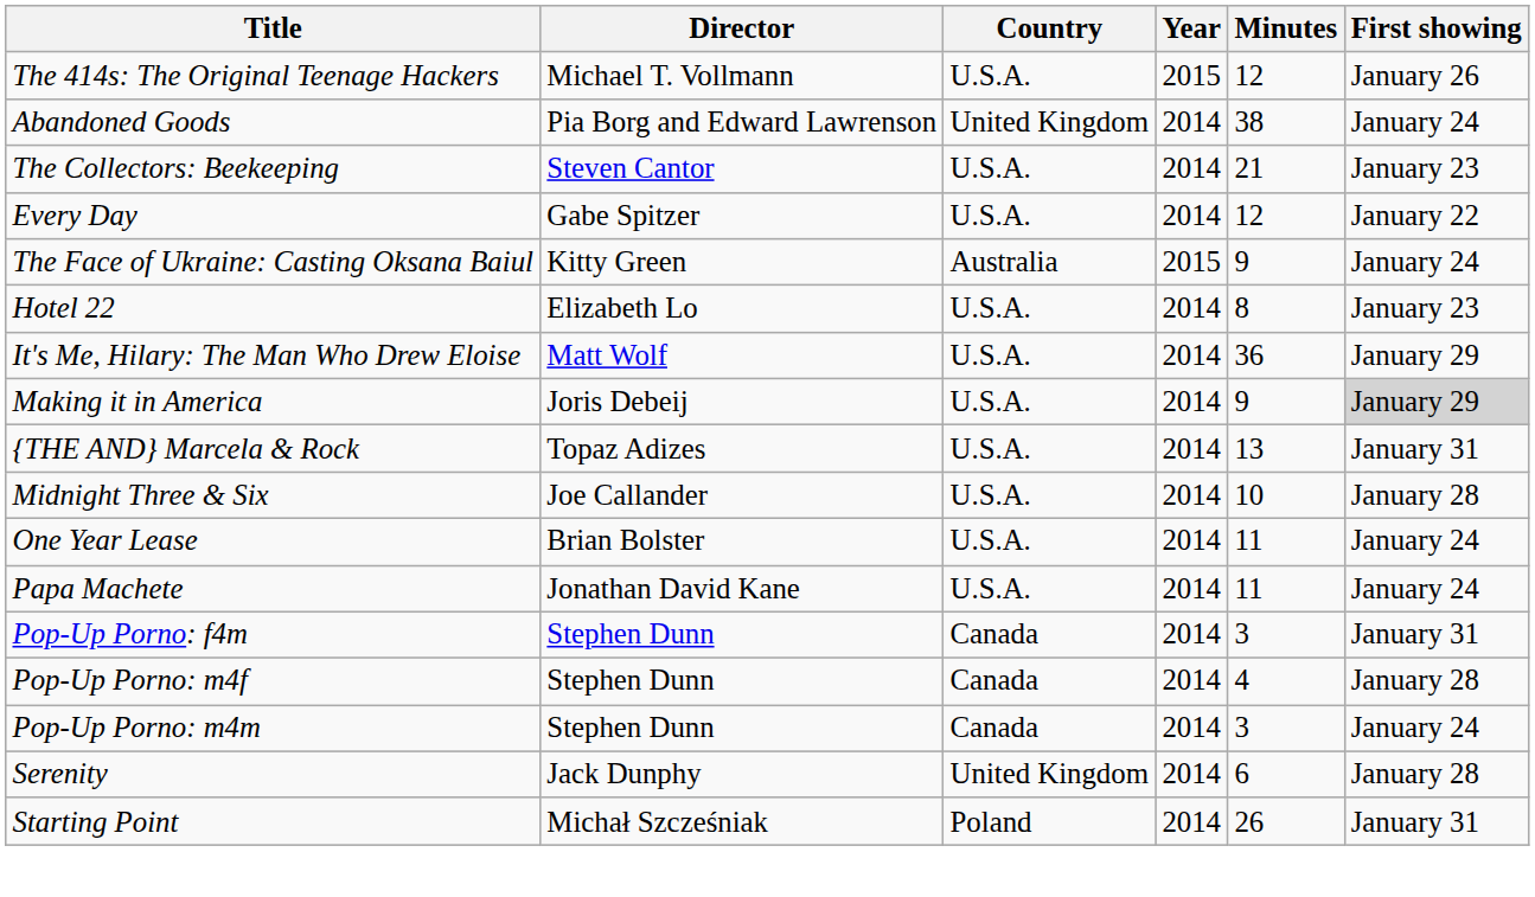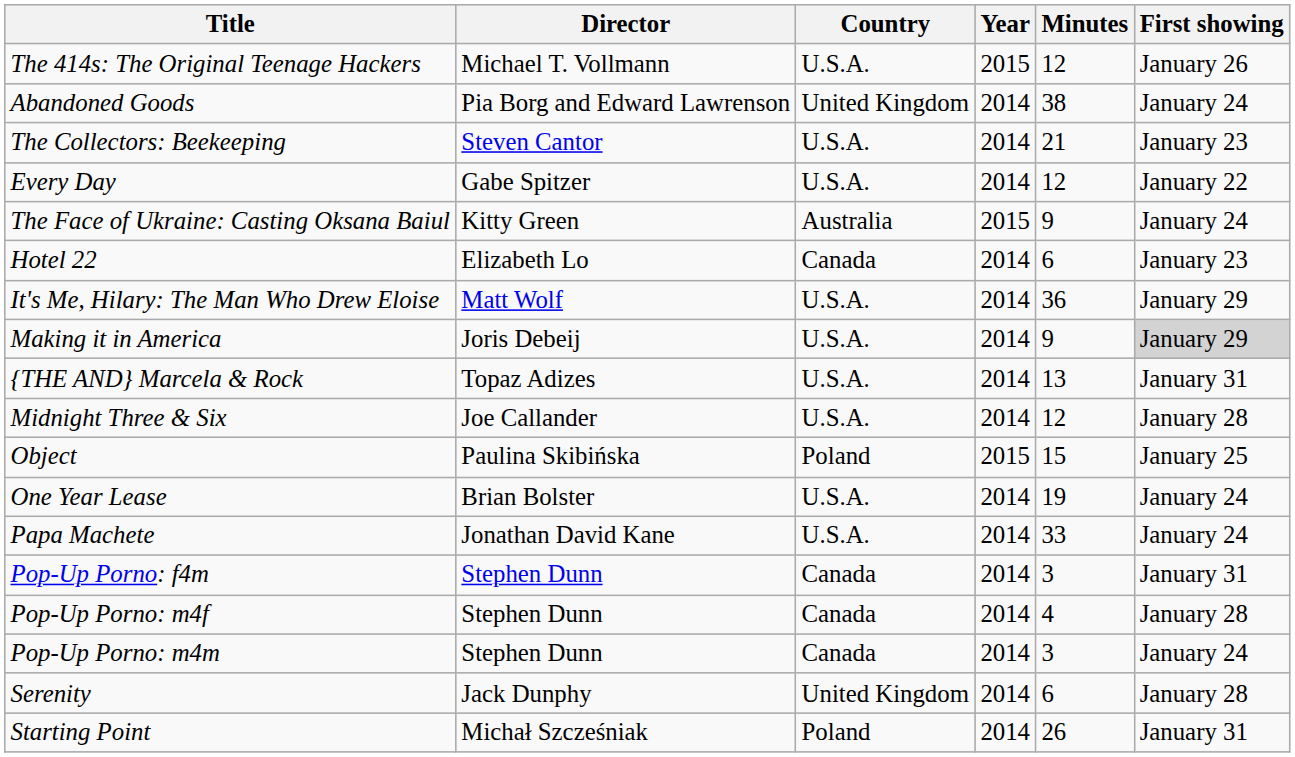 <table class="wikitable sortable">
 <tr>
 <th>Title</th>
 <th>Director</th>
 <th>Country</th>
 <th>Year</th>
 <th>Minutes</th>
 <th>First showing</th>
 </tr>
 <tr>
 <td><em>The 414s: The Original Teenage Hackers</em></td>
 <td>Michael T. Vollmann</td>
 <td>U.S.A.</td>
 <td>2015</td>
 <td>12</td>
 <td>January 26</td>
 </tr>
 <tr>
 <td><em>Abandoned Goods</em></td>
 <td>Pia Borg and Edward Lawrenson</td>
 <td>United Kingdom</td>
 <td>2014</td>
 <td>38</td>
 <td>January 24</td>
 </tr>
 <tr>
 <td><em>The Collectors: Beekeeping</em></td>
 <td><a href='#'>Steven Cantor</a></td>
 <td>U.S.A.</td>
 <td>2014</td>
 <td>21</td>
 <td>January 23</td>
 </tr>
 <tr>
 <td><em>Every Day</em></td>
 <td>Gabe Spitzer</td>
 <td>U.S.A.</td>
 <td>2014</td>
 <td>12</td>
 <td>January 22</td>
 </tr>
 <tr>
 <td><em>The Face of Ukraine: Casting Oksana Baiul</em></td>
 <td>Kitty Green</td>
 <td>Australia</td>
 <td>2015</td>
 <td>9</td>
 <td>January 24</td>
 </tr>
 <tr>
 <td><em>Hotel 22</em></td>
 <td>Elizabeth Lo</td>
-<td>U.S.A.</td>
+<td>Canada</td>
 <td>2014</td>
-<td>8</td>
+<td>6</td>
 <td>January 23</td>
 </tr>
 <tr>
 <td><em>It's Me, Hilary: The Man Who Drew Eloise</em></td>
 <td><a href='#'>Matt Wolf</a></td>
 <td>U.S.A.</td>
 <td>2014</td>
 <td>36</td>
 <td>January 29</td>
 </tr>
 <tr>
 <td><em>Making it in America</em></td>
 <td>Joris Debeij</td>
 <td>U.S.A.</td>
 <td>2014</td>
 <td>9</td>
 <td style="background: lightgrey;">January 29</td>
 </tr>
 <tr>
 <td><em>{THE AND} Marcela & Rock</em></td>
 <td>Topaz Adizes</td>
 <td>U.S.A.</td>
 <td>2014</td>
 <td>13</td>
 <td>January 31</td>
 </tr>
 <tr>
 <td><em>Midnight Three & Six</em></td>
 <td>Joe Callander</td>
 <td>U.S.A.</td>
 <td>2014</td>
-<td>10</td>
+<td>12</td>
 <td>January 28</td>
+</tr>
+<tr>
+<td><em>Object</em></td>
+<td>Paulina Skibińska</td>
+<td>Poland</td>
+<td>2015</td>
+<td>15</td>
+<td>January 25</td>
 </tr>
 <tr>
 <td><em>One Year Lease</em></td>
 <td>Brian Bolster</td>
 <td>U.S.A.</td>
 <td>2014</td>
-<td>11</td>
+<td>19</td>
 <td>January 24</td>
 </tr>
 <tr>
 <td><em>Papa Machete</em></td>
 <td>Jonathan David Kane</td>
 <td>U.S.A.</td>
 <td>2014</td>
-<td>11</td>
+<td>33</td>
 <td>January 24</td>
 </tr>
 <tr>
 <td><em><a href='#'>Pop-Up Porno</a>: f4m</em></td>
 <td><a href='#'>Stephen Dunn</a></td>
 <td>Canada</td>
 <td>2014</td>
 <td>3</td>
 <td>January 31</td>
 </tr>
 <tr>
 <td><em>Pop-Up Porno: m4f</em></td>
 <td>Stephen Dunn</td>
 <td>Canada</td>
 <td>2014</td>
 <td>4</td>
 <td>January 28</td>
 </tr>
 <tr>
 <td><em>Pop-Up Porno: m4m</em></td>
 <td>Stephen Dunn</td>
 <td>Canada</td>
 <td>2014</td>
 <td>3</td>
 <td>January 24</td>
 </tr>
 <tr>
 <td><em>Serenity</em></td>
 <td>Jack Dunphy</td>
 <td>United Kingdom</td>
 <td>2014</td>
 <td>6</td>
 <td>January 28</td>
 </tr>
 <tr>
 <td><em>Starting Point</em></td>
 <td>Michał Szcześniak</td>
 <td>Poland</td>
 <td>2014</td>
 <td>26</td>
 <td>January 31</td>
 </tr>
 </table>
